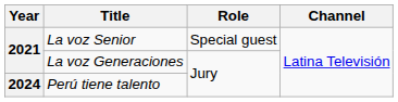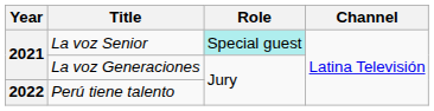 <table class="wikitable sortable">
 <tr>
 <th>Year</th>
 <th>Title</th>
 <th>Role</th>
 <th>Channel</th>
 </tr>
 <tr>
 <th rowspan="2">2021</th>
 <td><em>La voz Senior</em></td>
-<td>Special guest</td>
+<td style="background: paleturquoise;">Special guest</td>
 <td rowspan="3"><a href='#'>Latina Televisión</a></td>
 </tr>
 <tr>
 <td><em>La voz Generaciones</em></td>
 <td rowspan="2">Jury</td>
 </tr>
 <tr>
-<th>2024</th>
+<th>2022</th>
 <td><em>Perú tiene talento</em></td>
 </tr>
 </table>
